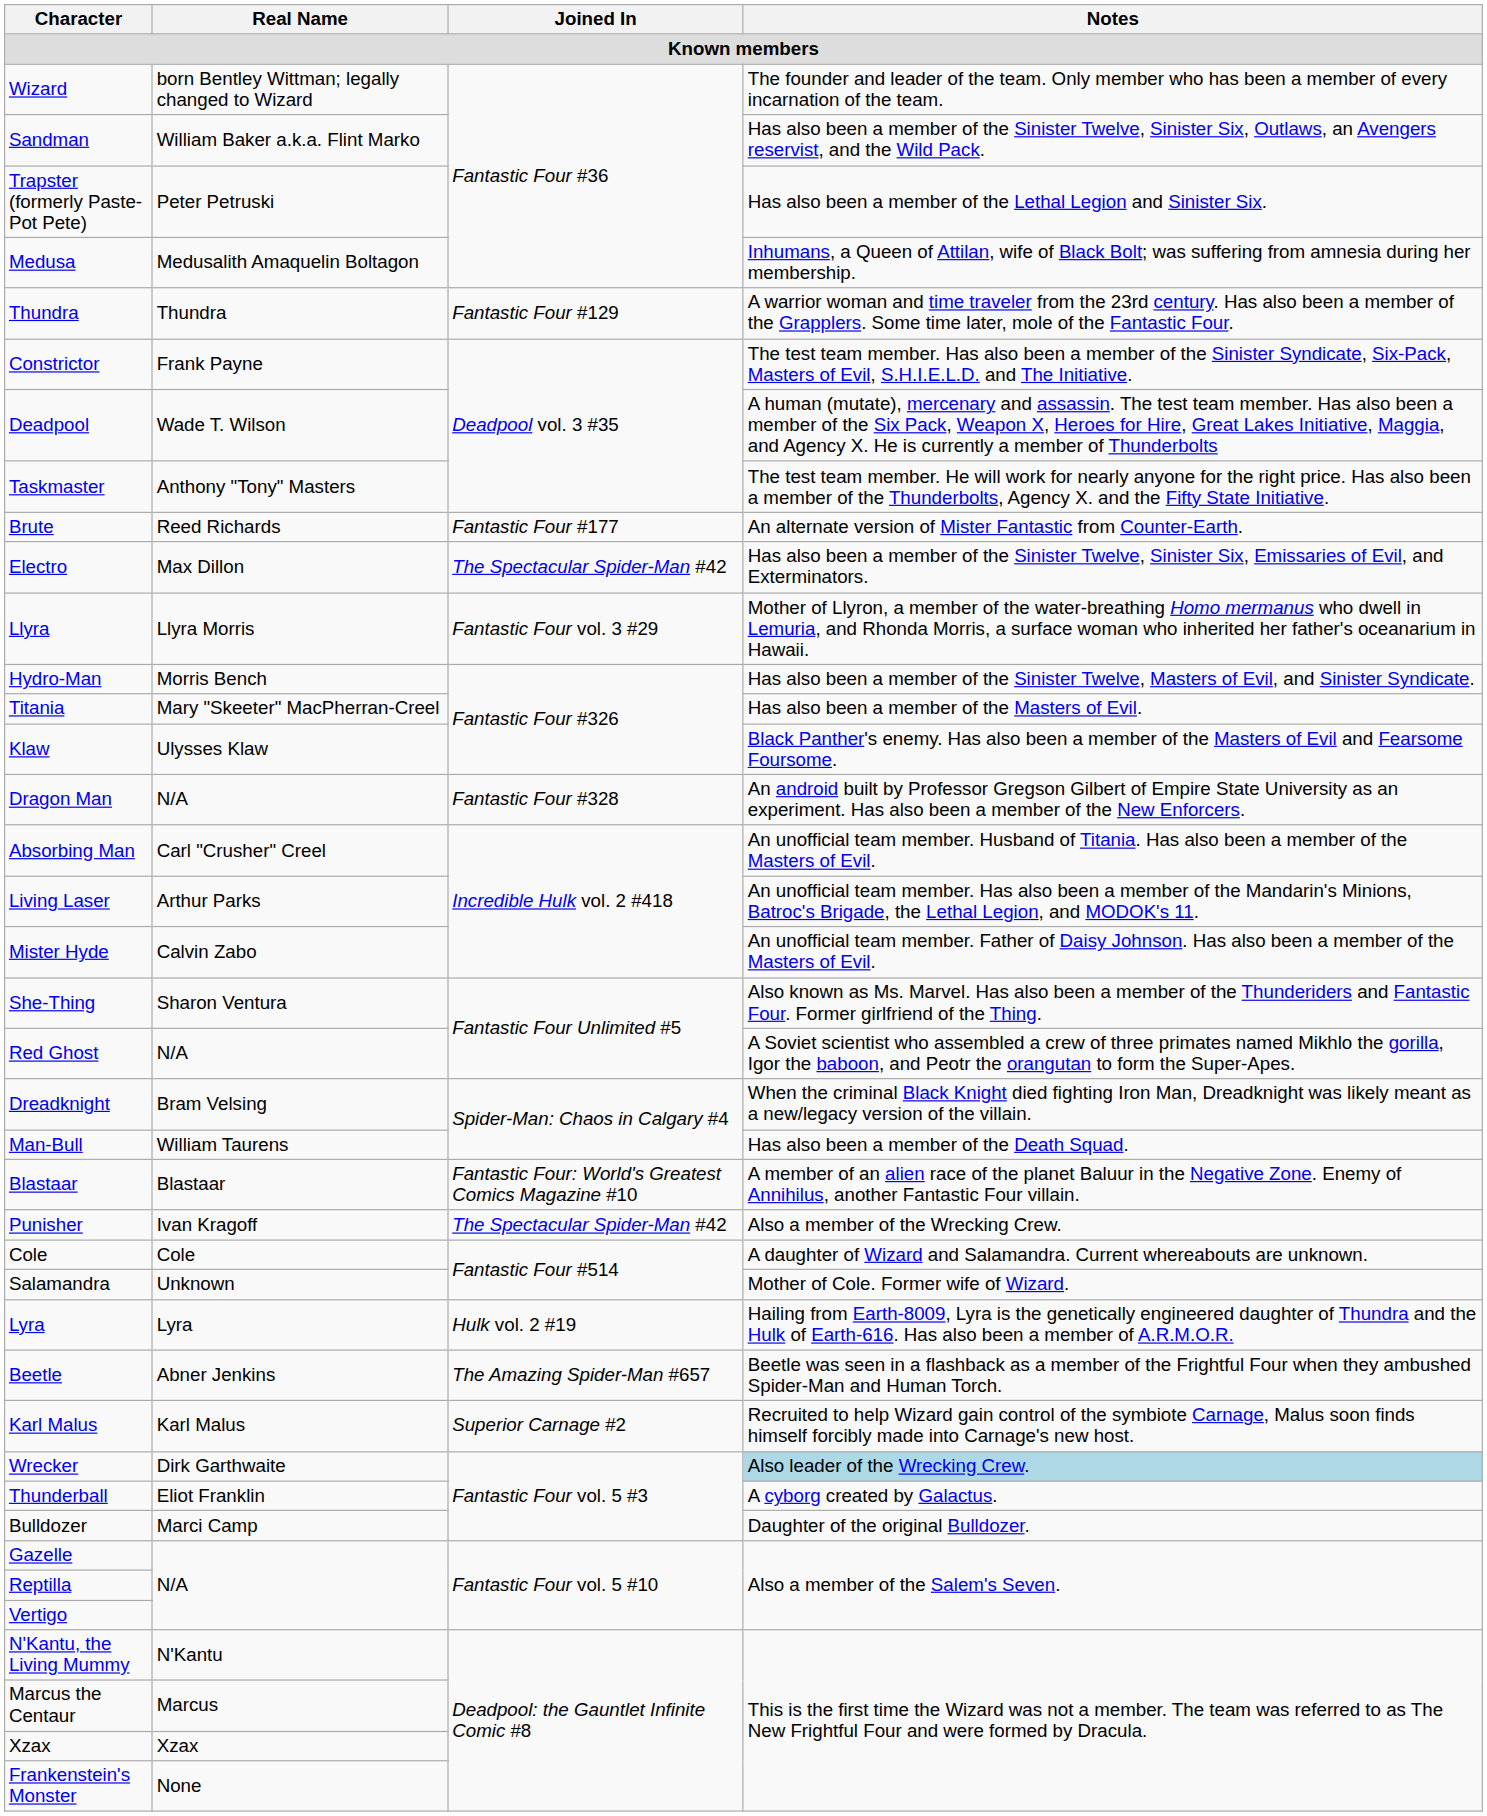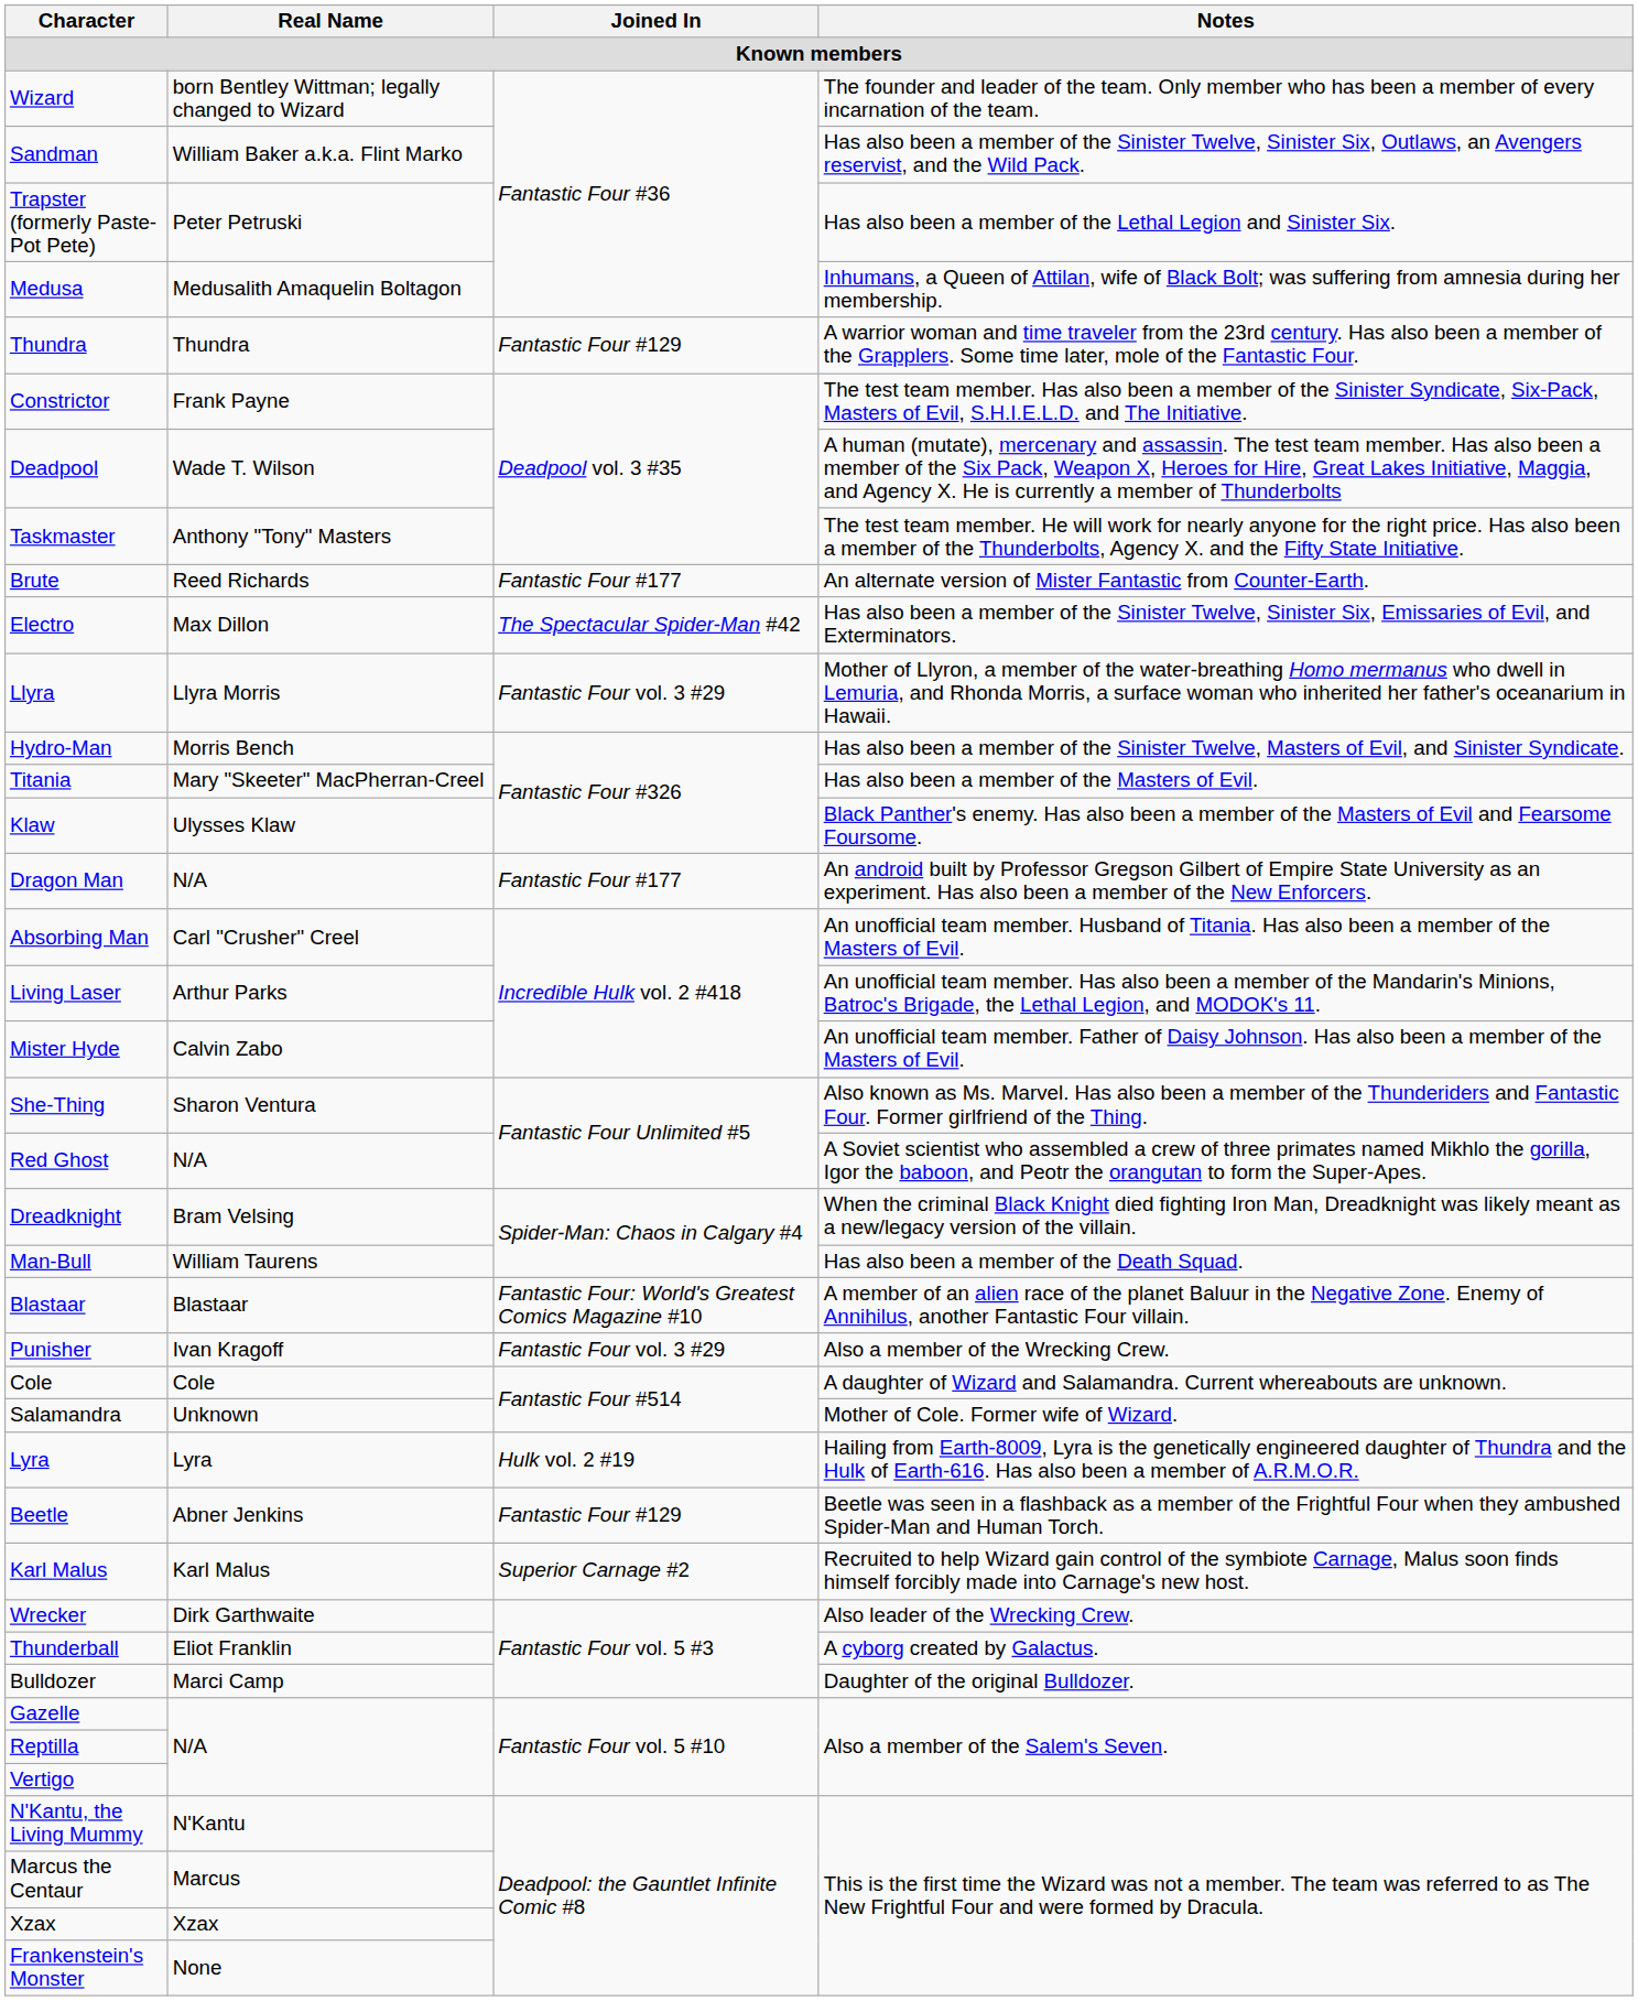 <table class="wikitable" style="width:100%;">
 <tr>
 <th width=10%>Character</th>
 <th width=20%>Real Name</th>
 <th width=20%>Joined In</th>
 <th width=50%>Notes</th>
 </tr>
 <tr style="background:#ddd;">
 <td colspan="5" style="text-align:center;"><strong>Known members</strong></td>
 </tr>
 <tr>
 <td><a href='#'>Wizard</a></td>
 <td>born Bentley Wittman; legally changed to Wizard</td>
 <td rowspan=4><em>Fantastic Four</em> #36</td>
 <td>The founder and leader of the team. Only member who has been a member of every incarnation of the team.</td>
 </tr>
 <tr>
 <td><a href='#'>Sandman</a></td>
 <td>William Baker a.k.a. Flint Marko</td>
 <td>Has also been a member of the <a href='#'>Sinister Twelve</a>, <a href='#'>Sinister Six</a>, <a href='#'>Outlaws</a>, an <a href='#'>Avengers reservist</a>, and the <a href='#'>Wild Pack</a>.</td>
 </tr>
 <tr>
 <td><a href='#'>Trapster</a><br>(formerly Paste-Pot Pete)</td>
 <td>Peter Petruski</td>
 <td>Has also been a member of the <a href='#'>Lethal Legion</a> and <a href='#'>Sinister Six</a>.</td>
 </tr>
 <tr>
 <td><a href='#'>Medusa</a></td>
 <td>Medusalith Amaquelin Boltagon</td>
 <td><a href='#'>Inhumans</a>, a Queen of <a href='#'>Attilan</a>, wife of <a href='#'>Black Bolt</a>; was suffering from amnesia during her membership.</td>
 </tr>
 <tr>
 <td><a href='#'>Thundra</a></td>
 <td>Thundra</td>
 <td><em>Fantastic Four</em>  #129</td>
 <td>A warrior woman and <a href='#'>time traveler</a> from the 23rd <a href='#'>century</a>. Has also been a member of the <a href='#'>Grapplers</a>. Some time later, mole of the <a href='#'>Fantastic Four</a>.</td>
 </tr>
 <tr>
 <td><a href='#'>Constrictor</a></td>
 <td>Frank Payne</td>
 <td rowspan=3><em><a href='#'>Deadpool</a></em> vol. 3 #35</td>
 <td>The test team member. Has also been a member of the <a href='#'>Sinister Syndicate</a>, <a href='#'>Six-Pack</a>, <a href='#'>Masters of Evil</a>, <a href='#'>S.H.I.E.L.D.</a> and <a href='#'>The Initiative</a>.</td>
 </tr>
 <tr>
 <td><a href='#'>Deadpool</a></td>
 <td>Wade T. Wilson</td>
 <td>A human (mutate), <a href='#'>mercenary</a> and <a href='#'>assassin</a>. The test team member. Has also been a member of the <a href='#'>Six Pack</a>, <a href='#'>Weapon X</a>, <a href='#'>Heroes for Hire</a>, <a href='#'>Great Lakes Initiative</a>, <a href='#'>Maggia</a>, and Agency X. He is currently a member of <a href='#'>Thunderbolts</a></td>
 </tr>
 <tr>
 <td><a href='#'>Taskmaster</a></td>
 <td>Anthony "Tony" Masters</td>
 <td>The test team member. He will work for nearly anyone for the right price. Has also been a member of the <a href='#'>Thunderbolts</a>, Agency X. and the <a href='#'>Fifty State Initiative</a>.</td>
 </tr>
 <tr>
 <td><a href='#'>Brute</a></td>
 <td>Reed Richards</td>
 <td><em>Fantastic Four</em> #177</td>
 <td>An alternate version of <a href='#'>Mister Fantastic</a> from <a href='#'>Counter-Earth</a>.</td>
 </tr>
 <tr>
 <td><a href='#'>Electro</a></td>
 <td>Max Dillon</td>
 <td><em><a href='#'>The Spectacular Spider-Man</a></em> #42</td>
 <td>Has also been a member of the <a href='#'>Sinister Twelve</a>, <a href='#'>Sinister Six</a>, <a href='#'>Emissaries of Evil</a>, and Exterminators.</td>
 </tr>
 <tr>
 <td><a href='#'>Llyra</a></td>
 <td>Llyra Morris</td>
 <td><em>Fantastic Four</em> vol. 3 #29</td>
 <td>Mother of Llyron, a member of the water-breathing <em><a href='#'>Homo mermanus</a></em> who dwell in <a href='#'>Lemuria</a>, and Rhonda Morris, a surface woman who inherited her father's oceanarium in Hawaii.</td>
 </tr>
 <tr>
 <td><a href='#'>Hydro-Man</a></td>
 <td>Morris Bench</td>
 <td rowspan=3><em>Fantastic Four</em> #326</td>
 <td>Has also been a member of the <a href='#'>Sinister Twelve</a>, <a href='#'>Masters of Evil</a>, and <a href='#'>Sinister Syndicate</a>.</td>
 </tr>
 <tr>
 <td><a href='#'>Titania</a></td>
 <td>Mary "Skeeter" MacPherran-Creel</td>
 <td>Has also been a member of the <a href='#'>Masters of Evil</a>.</td>
 </tr>
 <tr>
 <td><a href='#'>Klaw</a></td>
 <td>Ulysses Klaw</td>
 <td><a href='#'>Black Panther</a>'s enemy. Has also been a member of the <a href='#'>Masters of Evil</a> and <a href='#'>Fearsome Foursome</a>.</td>
 </tr>
 <tr>
 <td><a href='#'>Dragon Man</a></td>
 <td>N/A</td>
-<td><em>Fantastic Four</em> #328</td>
+<td><em>Fantastic Four</em> #177</td>
 <td>An <a href='#'>android</a> built by Professor Gregson Gilbert of Empire State University as an experiment. Has also been a member of the <a href='#'>New Enforcers</a>.</td>
 </tr>
 <tr>
 <td><a href='#'>Absorbing Man</a></td>
 <td>Carl "Crusher" Creel</td>
 <td rowspan=3><em><a href='#'>Incredible Hulk</a></em> vol. 2 #418</td>
 <td>An unofficial team member. Husband of <a href='#'>Titania</a>. Has also been a member of the <a href='#'>Masters of Evil</a>.</td>
 </tr>
 <tr>
 <td><a href='#'>Living Laser</a></td>
 <td>Arthur Parks</td>
 <td>An unofficial team member. Has also been a member of the Mandarin's Minions, <a href='#'>Batroc's Brigade</a>, the <a href='#'>Lethal Legion</a>, and <a href='#'>MODOK's 11</a>.</td>
 </tr>
 <tr>
 <td><a href='#'>Mister Hyde</a></td>
 <td>Calvin Zabo</td>
 <td>An unofficial team member. Father of <a href='#'>Daisy Johnson</a>. Has also been a member of the <a href='#'>Masters of Evil</a>.</td>
 </tr>
 <tr>
 <td><a href='#'>She-Thing</a></td>
 <td>Sharon Ventura</td>
 <td rowspan=2><em>Fantastic Four Unlimited</em> #5</td>
 <td>Also known as Ms. Marvel. Has also been a member of the <a href='#'>Thunderiders</a> and <a href='#'>Fantastic Four</a>. Former girlfriend of the <a href='#'>Thing</a>.</td>
 </tr>
 <tr>
 <td><a href='#'>Red Ghost</a></td>
 <td>N/A</td>
 <td>A Soviet scientist who assembled a crew of three primates named Mikhlo the <a href='#'>gorilla</a>, Igor the <a href='#'>baboon</a>, and Peotr the <a href='#'>orangutan</a> to form the Super-Apes.</td>
 </tr>
 <tr>
 <td><a href='#'>Dreadknight</a></td>
 <td>Bram Velsing</td>
 <td rowspan=2><em>Spider-Man: Chaos in Calgary</em> #4</td>
 <td>When the criminal <a href='#'>Black Knight</a> died fighting Iron Man, Dreadknight was likely meant as a new/legacy version of the villain.</td>
 </tr>
 <tr>
 <td><a href='#'>Man-Bull</a></td>
 <td>William Taurens</td>
 <td>Has also been a member of the <a href='#'>Death Squad</a>.</td>
 </tr>
 <tr>
 <td><a href='#'>Blastaar</a></td>
 <td>Blastaar</td>
 <td><em>Fantastic Four: World's Greatest Comics Magazine</em> #10</td>
 <td>A member of an <a href='#'>alien</a> race of the planet Baluur in the <a href='#'>Negative Zone</a>. Enemy of <a href='#'>Annihilus</a>, another Fantastic Four villain.</td>
 </tr>
 <tr>
 <td><a href='#'>Punisher</a></td>
 <td>Ivan Kragoff</td>
-<td><em><a href='#'>The Spectacular Spider-Man</a></em> #42</td>
+<td><em>Fantastic Four</em> vol. 3 #29</td>
 <td>Also a member of the Wrecking Crew.</td>
 </tr>
 <tr>
 <td>Cole</td>
 <td>Cole</td>
 <td rowspan=2><em>Fantastic Four</em> #514</td>
 <td>A daughter of <a href='#'>Wizard</a> and Salamandra. Current whereabouts are unknown.</td>
 </tr>
 <tr>
 <td>Salamandra</td>
 <td>Unknown</td>
 <td>Mother of Cole. Former wife of <a href='#'>Wizard</a>.</td>
 </tr>
 <tr>
 <td><a href='#'>Lyra</a></td>
 <td>Lyra</td>
 <td><em>Hulk</em> vol. 2 #19</td>
 <td>Hailing from <a href='#'>Earth-8009</a>, Lyra is the genetically engineered daughter of <a href='#'>Thundra</a> and the <a href='#'>Hulk</a> of <a href='#'>Earth-616</a>. Has also been a member of <a href='#'>A.R.M.O.R.</a></td>
 </tr>
 <tr>
 <td><a href='#'>Beetle</a></td>
 <td>Abner Jenkins</td>
-<td><em>The Amazing Spider-Man</em> #657</td>
+<td><em>Fantastic Four</em>  #129</td>
 <td>Beetle was seen in a flashback as a member of the Frightful Four when they ambushed Spider-Man and Human Torch.</td>
 </tr>
 <tr>
 <td><a href='#'>Karl Malus</a></td>
 <td>Karl Malus</td>
 <td><em>Superior Carnage</em> #2</td>
 <td>Recruited to help Wizard gain control of the symbiote <a href='#'>Carnage</a>, Malus soon finds himself forcibly made into Carnage's new host.</td>
 </tr>
 <tr>
 <td><a href='#'>Wrecker</a></td>
 <td>Dirk Garthwaite</td>
 <td rowspan=3><em>Fantastic Four</em> vol. 5 #3</td>
-<td style="background: lightblue;">Also leader of the <a href='#'>Wrecking Crew</a>.</td>
+<td>Also leader of the <a href='#'>Wrecking Crew</a>.</td>
 </tr>
 <tr>
 <td><a href='#'>Thunderball</a></td>
 <td>Eliot Franklin</td>
 <td>A <a href='#'>cyborg</a> created by <a href='#'>Galactus</a>.</td>
 </tr>
 <tr>
 <td>Bulldozer</td>
 <td>Marci Camp</td>
 <td>Daughter of the original <a href='#'>Bulldozer</a>.</td>
 </tr>
 <tr>
 <td><a href='#'>Gazelle</a></td>
 <td rowspan=3>N/A</td>
 <td rowspan=3><em>Fantastic Four</em> vol. 5 #10</td>
 <td rowspan=3>Also a member of the <a href='#'>Salem's Seven</a>.</td>
 </tr>
 <tr>
 <td><a href='#'>Reptilla</a></td>
 </tr>
 <tr>
 <td><a href='#'>Vertigo</a></td>
 </tr>
 <tr>
 <td><a href='#'>N'Kantu, the Living Mummy</a></td>
 <td>N'Kantu</td>
 <td rowspan=4><em>Deadpool: the Gauntlet Infinite Comic</em> #8</td>
 <td rowspan=4>This is the first time the Wizard was not a member. The team was referred to as The New Frightful Four and were formed by Dracula.</td>
 </tr>
 <tr>
 <td>Marcus the Centaur</td>
 <td>Marcus</td>
 </tr>
 <tr>
 <td>Xzax</td>
 <td>Xzax</td>
 </tr>
 <tr>
 <td><a href='#'>Frankenstein's Monster</a></td>
 <td>None</td>
 </tr>
 </table>
